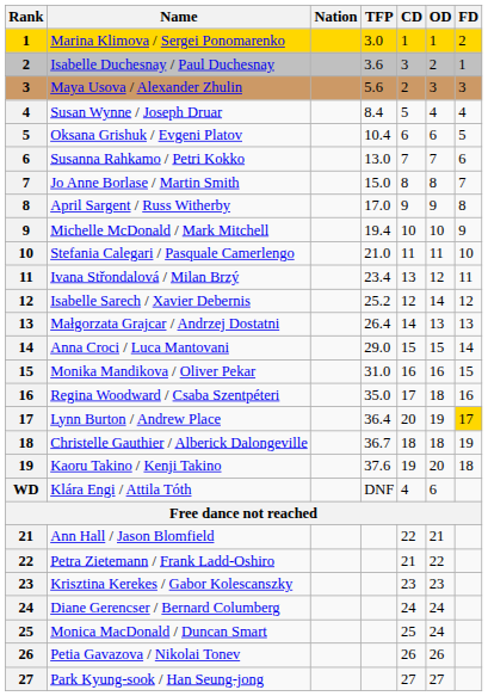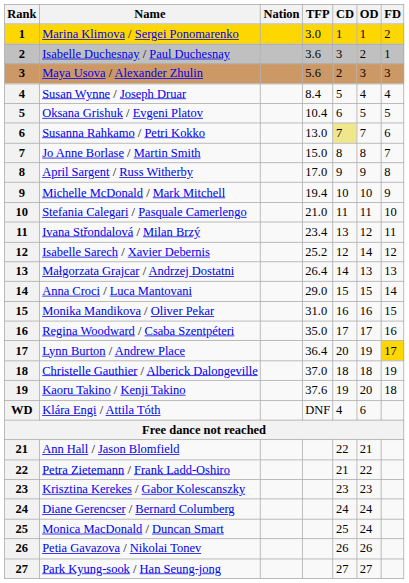 <table class="wikitable">
 <tr>
 <th>Rank</th>
 <th>Name</th>
 <th>Nation</th>
 <th>TFP</th>
 <th>CD</th>
 <th>OD</th>
 <th>FD</th>
 </tr>
 <tr bgcolor=gold>
 <td align=center><strong>1</strong></td>
 <td><a href='#'>Marina Klimova</a> / <a href='#'>Sergei Ponomarenko</a></td>
 <td></td>
 <td>3.0</td>
 <td>1</td>
 <td>1</td>
 <td>2</td>
 </tr>
 <tr bgcolor=silver>
 <td align=center><strong>2</strong></td>
 <td><a href='#'>Isabelle Duchesnay</a> / <a href='#'>Paul Duchesnay</a></td>
 <td></td>
 <td>3.6</td>
 <td>3</td>
 <td>2</td>
 <td>1</td>
 </tr>
 <tr bgcolor=cc9966>
 <td align=center><strong>3</strong></td>
 <td><a href='#'>Maya Usova</a> / <a href='#'>Alexander Zhulin</a></td>
 <td></td>
 <td>5.6</td>
 <td>2</td>
 <td>3</td>
 <td>3</td>
 </tr>
 <tr>
 <th>4</th>
 <td><a href='#'>Susan Wynne</a> / <a href='#'>Joseph Druar</a></td>
 <td></td>
 <td>8.4</td>
 <td>5</td>
 <td>4</td>
 <td>4</td>
 </tr>
 <tr>
 <th>5</th>
 <td><a href='#'>Oksana Grishuk</a> / <a href='#'>Evgeni Platov</a></td>
 <td></td>
 <td>10.4</td>
 <td>6</td>
-<td>6</td>
+<td>5</td>
 <td>5</td>
 </tr>
 <tr>
 <th>6</th>
 <td><a href='#'>Susanna Rahkamo</a> / <a href='#'>Petri Kokko</a></td>
 <td></td>
 <td>13.0</td>
-<td>7</td>
+<td style="background: khaki;">7</td>
 <td>7</td>
 <td>6</td>
 </tr>
 <tr>
 <th>7</th>
 <td><a href='#'>Jo Anne Borlase</a> / <a href='#'>Martin Smith</a></td>
 <td></td>
 <td>15.0</td>
 <td>8</td>
 <td>8</td>
 <td>7</td>
 </tr>
 <tr>
 <th>8</th>
 <td><a href='#'>April Sargent</a> / <a href='#'>Russ Witherby</a></td>
 <td></td>
 <td>17.0</td>
 <td>9</td>
 <td>9</td>
 <td>8</td>
 </tr>
 <tr>
 <th>9</th>
 <td><a href='#'>Michelle McDonald</a> / <a href='#'>Mark Mitchell</a></td>
 <td></td>
 <td>19.4</td>
 <td>10</td>
 <td>10</td>
 <td>9</td>
 </tr>
 <tr>
 <th>10</th>
 <td><a href='#'>Stefania Calegari</a> / <a href='#'>Pasquale Camerlengo</a></td>
 <td></td>
 <td>21.0</td>
 <td>11</td>
 <td>11</td>
 <td>10</td>
 </tr>
 <tr>
 <th>11</th>
 <td><a href='#'>Ivana Střondalová</a> / <a href='#'>Milan Brzý</a></td>
 <td></td>
 <td>23.4</td>
 <td>13</td>
 <td>12</td>
 <td>11</td>
 </tr>
 <tr>
 <th>12</th>
 <td><a href='#'>Isabelle Sarech</a> / <a href='#'>Xavier Debernis</a></td>
 <td></td>
 <td>25.2</td>
 <td>12</td>
 <td>14</td>
 <td>12</td>
 </tr>
 <tr>
 <th>13</th>
 <td><a href='#'>Małgorzata Grajcar</a> / <a href='#'>Andrzej Dostatni</a></td>
 <td></td>
 <td>26.4</td>
 <td>14</td>
 <td>13</td>
 <td>13</td>
 </tr>
 <tr>
 <th>14</th>
 <td><a href='#'>Anna Croci</a> / <a href='#'>Luca Mantovani</a></td>
 <td></td>
 <td>29.0</td>
 <td>15</td>
 <td>15</td>
 <td>14</td>
 </tr>
 <tr>
 <th>15</th>
 <td><a href='#'>Monika Mandikova</a> / <a href='#'>Oliver Pekar</a></td>
 <td></td>
 <td>31.0</td>
 <td>16</td>
 <td>16</td>
 <td>15</td>
 </tr>
 <tr>
 <th>16</th>
 <td><a href='#'>Regina Woodward</a> / <a href='#'>Csaba Szentpéteri</a></td>
 <td></td>
 <td>35.0</td>
 <td>17</td>
-<td>18</td>
+<td>17</td>
 <td>16</td>
 </tr>
 <tr>
 <th>17</th>
 <td><a href='#'>Lynn Burton</a> / <a href='#'>Andrew Place</a></td>
 <td></td>
 <td>36.4</td>
 <td>20</td>
 <td>19</td>
 <td style="background: gold;">17</td>
 </tr>
 <tr>
 <th>18</th>
 <td><a href='#'>Christelle Gauthier</a> / <a href='#'>Alberick Dalongeville</a></td>
 <td></td>
-<td>36.7</td>
+<td>37.0</td>
 <td>18</td>
 <td>18</td>
 <td>19</td>
 </tr>
 <tr>
 <th>19</th>
 <td><a href='#'>Kaoru Takino</a> / <a href='#'>Kenji Takino</a></td>
 <td></td>
 <td>37.6</td>
 <td>19</td>
 <td>20</td>
 <td>18</td>
 </tr>
 <tr>
 <th>WD</th>
 <td><a href='#'>Klára Engi</a> / <a href='#'>Attila Tóth</a></td>
 <td></td>
 <td>DNF</td>
 <td>4</td>
 <td>6</td>
 <td></td>
 </tr>
 <tr>
 <th colspan=7>Free dance not reached</th>
 </tr>
 <tr>
 <th>21</th>
 <td><a href='#'>Ann Hall</a> / <a href='#'>Jason Blomfield</a></td>
 <td></td>
 <td></td>
 <td>22</td>
 <td>21</td>
 <td></td>
 </tr>
 <tr>
 <th>22</th>
 <td><a href='#'>Petra Zietemann</a> / <a href='#'>Frank Ladd-Oshiro</a></td>
 <td></td>
 <td></td>
 <td>21</td>
 <td>22</td>
 <td></td>
 </tr>
 <tr>
 <th>23</th>
 <td><a href='#'>Krisztina Kerekes</a> / <a href='#'>Gabor Kolescanszky</a></td>
 <td></td>
 <td></td>
 <td>23</td>
 <td>23</td>
 <td></td>
 </tr>
 <tr>
 <th>24</th>
 <td><a href='#'>Diane Gerencser</a> / <a href='#'>Bernard Columberg</a></td>
 <td></td>
 <td></td>
 <td>24</td>
 <td>24</td>
 <td></td>
 </tr>
 <tr>
 <th>25</th>
 <td><a href='#'>Monica MacDonald</a> / <a href='#'>Duncan Smart</a></td>
 <td></td>
 <td></td>
 <td>25</td>
 <td>24</td>
 <td></td>
 </tr>
 <tr>
 <th>26</th>
 <td><a href='#'>Petia Gavazova</a> / <a href='#'>Nikolai Tonev</a></td>
 <td></td>
 <td></td>
 <td>26</td>
 <td>26</td>
 <td></td>
 </tr>
 <tr>
 <th>27</th>
 <td><a href='#'>Park Kyung-sook</a> / <a href='#'>Han Seung-jong</a></td>
 <td></td>
 <td></td>
 <td>27</td>
 <td>27</td>
 <td></td>
 </tr>
 </table>
